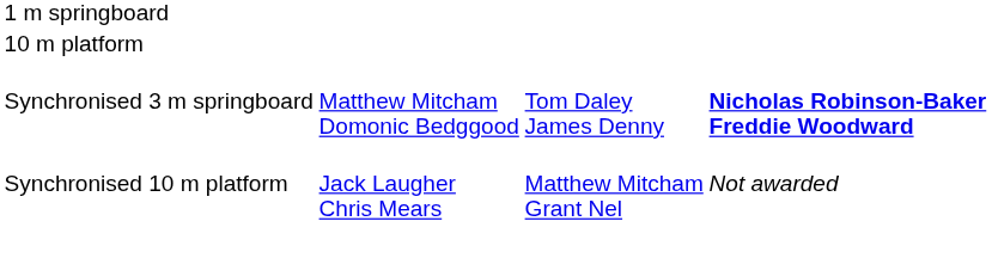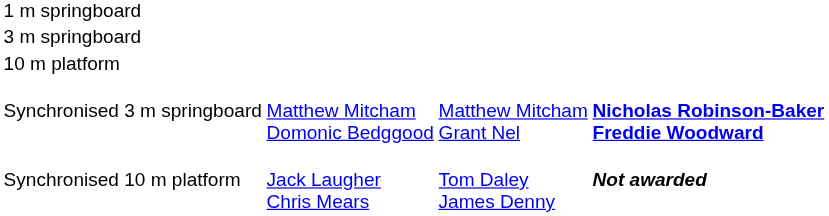 <table>
 <tr>
 <td>1 m springboard<br></td>
+<td></td>
+<td></td>
+<td></td>
+</tr>
+<tr>
+<td>3 m springboard<br></td>
 <td></td>
 <td></td>
 <td></td>
 </tr>
 <tr>
 <td>10 m platform<br></td>
 <td></td>
 <td></td>
 <td></td>
 </tr>
 <tr>
 <td>Synchronised 3 m springboard<br></td>
 <td><br><a href='#'>Matthew Mitcham</a><br><a href='#'>Domonic Bedggood</a></td>
-<td><br><a href='#'>Tom Daley</a><br><a href='#'>James Denny</a></td>
+<td><br><a href='#'>Matthew Mitcham</a><br><a href='#'>Grant Nel</a></td>
 <td><strong><br><a href='#'>Nicholas Robinson-Baker</a><br><a href='#'>Freddie Woodward</a></strong></td>
 </tr>
 <tr>
 <td>Synchronised 10 m platform<br> </td>
 <td><br><a href='#'>Jack Laugher</a><br><a href='#'>Chris Mears</a></td>
-<td><br><a href='#'>Matthew Mitcham</a><br><a href='#'>Grant Nel</a></td>
-<td><em>Not awarded</em></td>
+<td><br><a href='#'>Tom Daley</a><br><a href='#'>James Denny</a></td>
+<td><strong><em>Not awarded</em></strong></td>
 </tr>
 </table>
